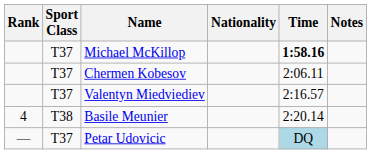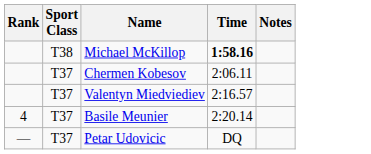 <table class="wikitable sortable" style="text-align:center">
 <tr>
 <th>Rank</th>
 <th>Sport<br>Class</th>
 <th>Name</th>
-<th>Nationality</th>
 <th>Time</th>
 <th>Notes</th>
 </tr>
 <tr>
 <td></td>
-<td>T37</td>
+<td>T38</td>
 <td align=left><a href='#'>Michael McKillop</a></td>
-<td align=left></td>
 <td><strong>1:58.16</strong></td>
 <td></td>
 </tr>
 <tr>
 <td></td>
 <td>T37</td>
 <td align=left><a href='#'>Chermen Kobesov</a></td>
-<td align=left></td>
 <td>2:06.11</td>
 <td></td>
 </tr>
 <tr>
 <td></td>
 <td>T37</td>
 <td align=left><a href='#'>Valentyn Miedviediev</a></td>
-<td align=left></td>
 <td>2:16.57</td>
 <td></td>
 </tr>
 <tr>
 <td>4</td>
-<td>T38</td>
+<td>T37</td>
 <td align=left><a href='#'>Basile Meunier</a></td>
-<td align=left></td>
 <td>2:20.14</td>
 <td></td>
 </tr>
 <tr>
 <td>—</td>
 <td>T37</td>
 <td align=left><a href='#'>Petar Udovicic</a></td>
-<td align=left></td>
-<td style="background: lightblue;">DQ</td>
+<td>DQ</td>
 <td></td>
 </tr>
 </table>
